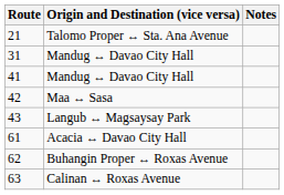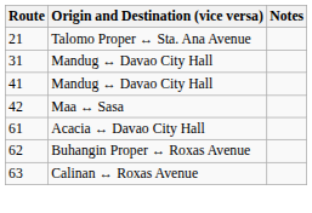 <table class="wikitable">
 <tr>
 <th>Route</th>
 <th>Origin and Destination (vice versa)</th>
 <th>Notes</th>
 </tr>
 <tr>
 <td>21</td>
 <td>Talomo Proper ↔ Sta. Ana Avenue</td>
 <td></td>
 </tr>
 <tr>
 <td>31</td>
 <td>Mandug ↔ Davao City Hall</td>
 <td></td>
 </tr>
 <tr>
 <td>41</td>
 <td>Mandug ↔ Davao City Hall</td>
 <td></td>
 </tr>
 <tr>
 <td>42</td>
 <td>Maa ↔ Sasa</td>
 <td></td>
 </tr>
 <tr>
-<td>43</td>
-<td>Langub ↔ Magsaysay Park</td>
-<td></td>
-</tr>
-<tr>
 <td>61</td>
 <td>Acacia ↔ Davao City Hall</td>
 <td></td>
 </tr>
 <tr>
 <td>62</td>
 <td>Buhangin Proper ↔ Roxas Avenue</td>
 <td></td>
 </tr>
 <tr>
 <td>63</td>
 <td>Calinan ↔ Roxas Avenue</td>
 <td></td>
 </tr>
 </table>
